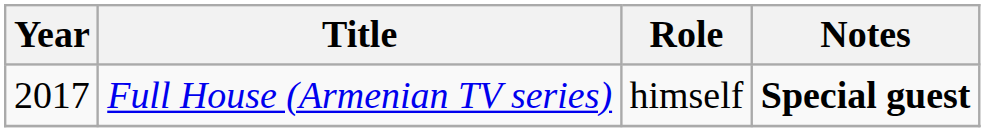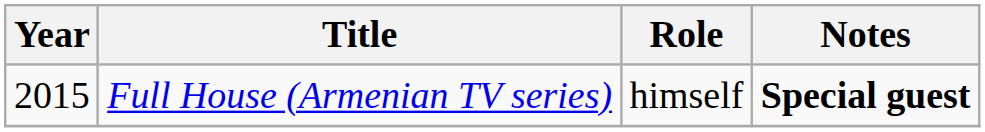 <table class="wikitable sortable plainrowheaders">
 <tr>
 <th>Year</th>
 <th>Title</th>
 <th>Role</th>
 <th class="unsortable">Notes</th>
 </tr>
 <tr>
-<td>2017</td>
+<td>2015</td>
 <td><em><a href='#'>Full House (Armenian TV series)</a></em></td>
 <td>himself</td>
 <td><strong>Special guest</strong></td>
 </tr>
 <tr>
 </tr>
 </table>
